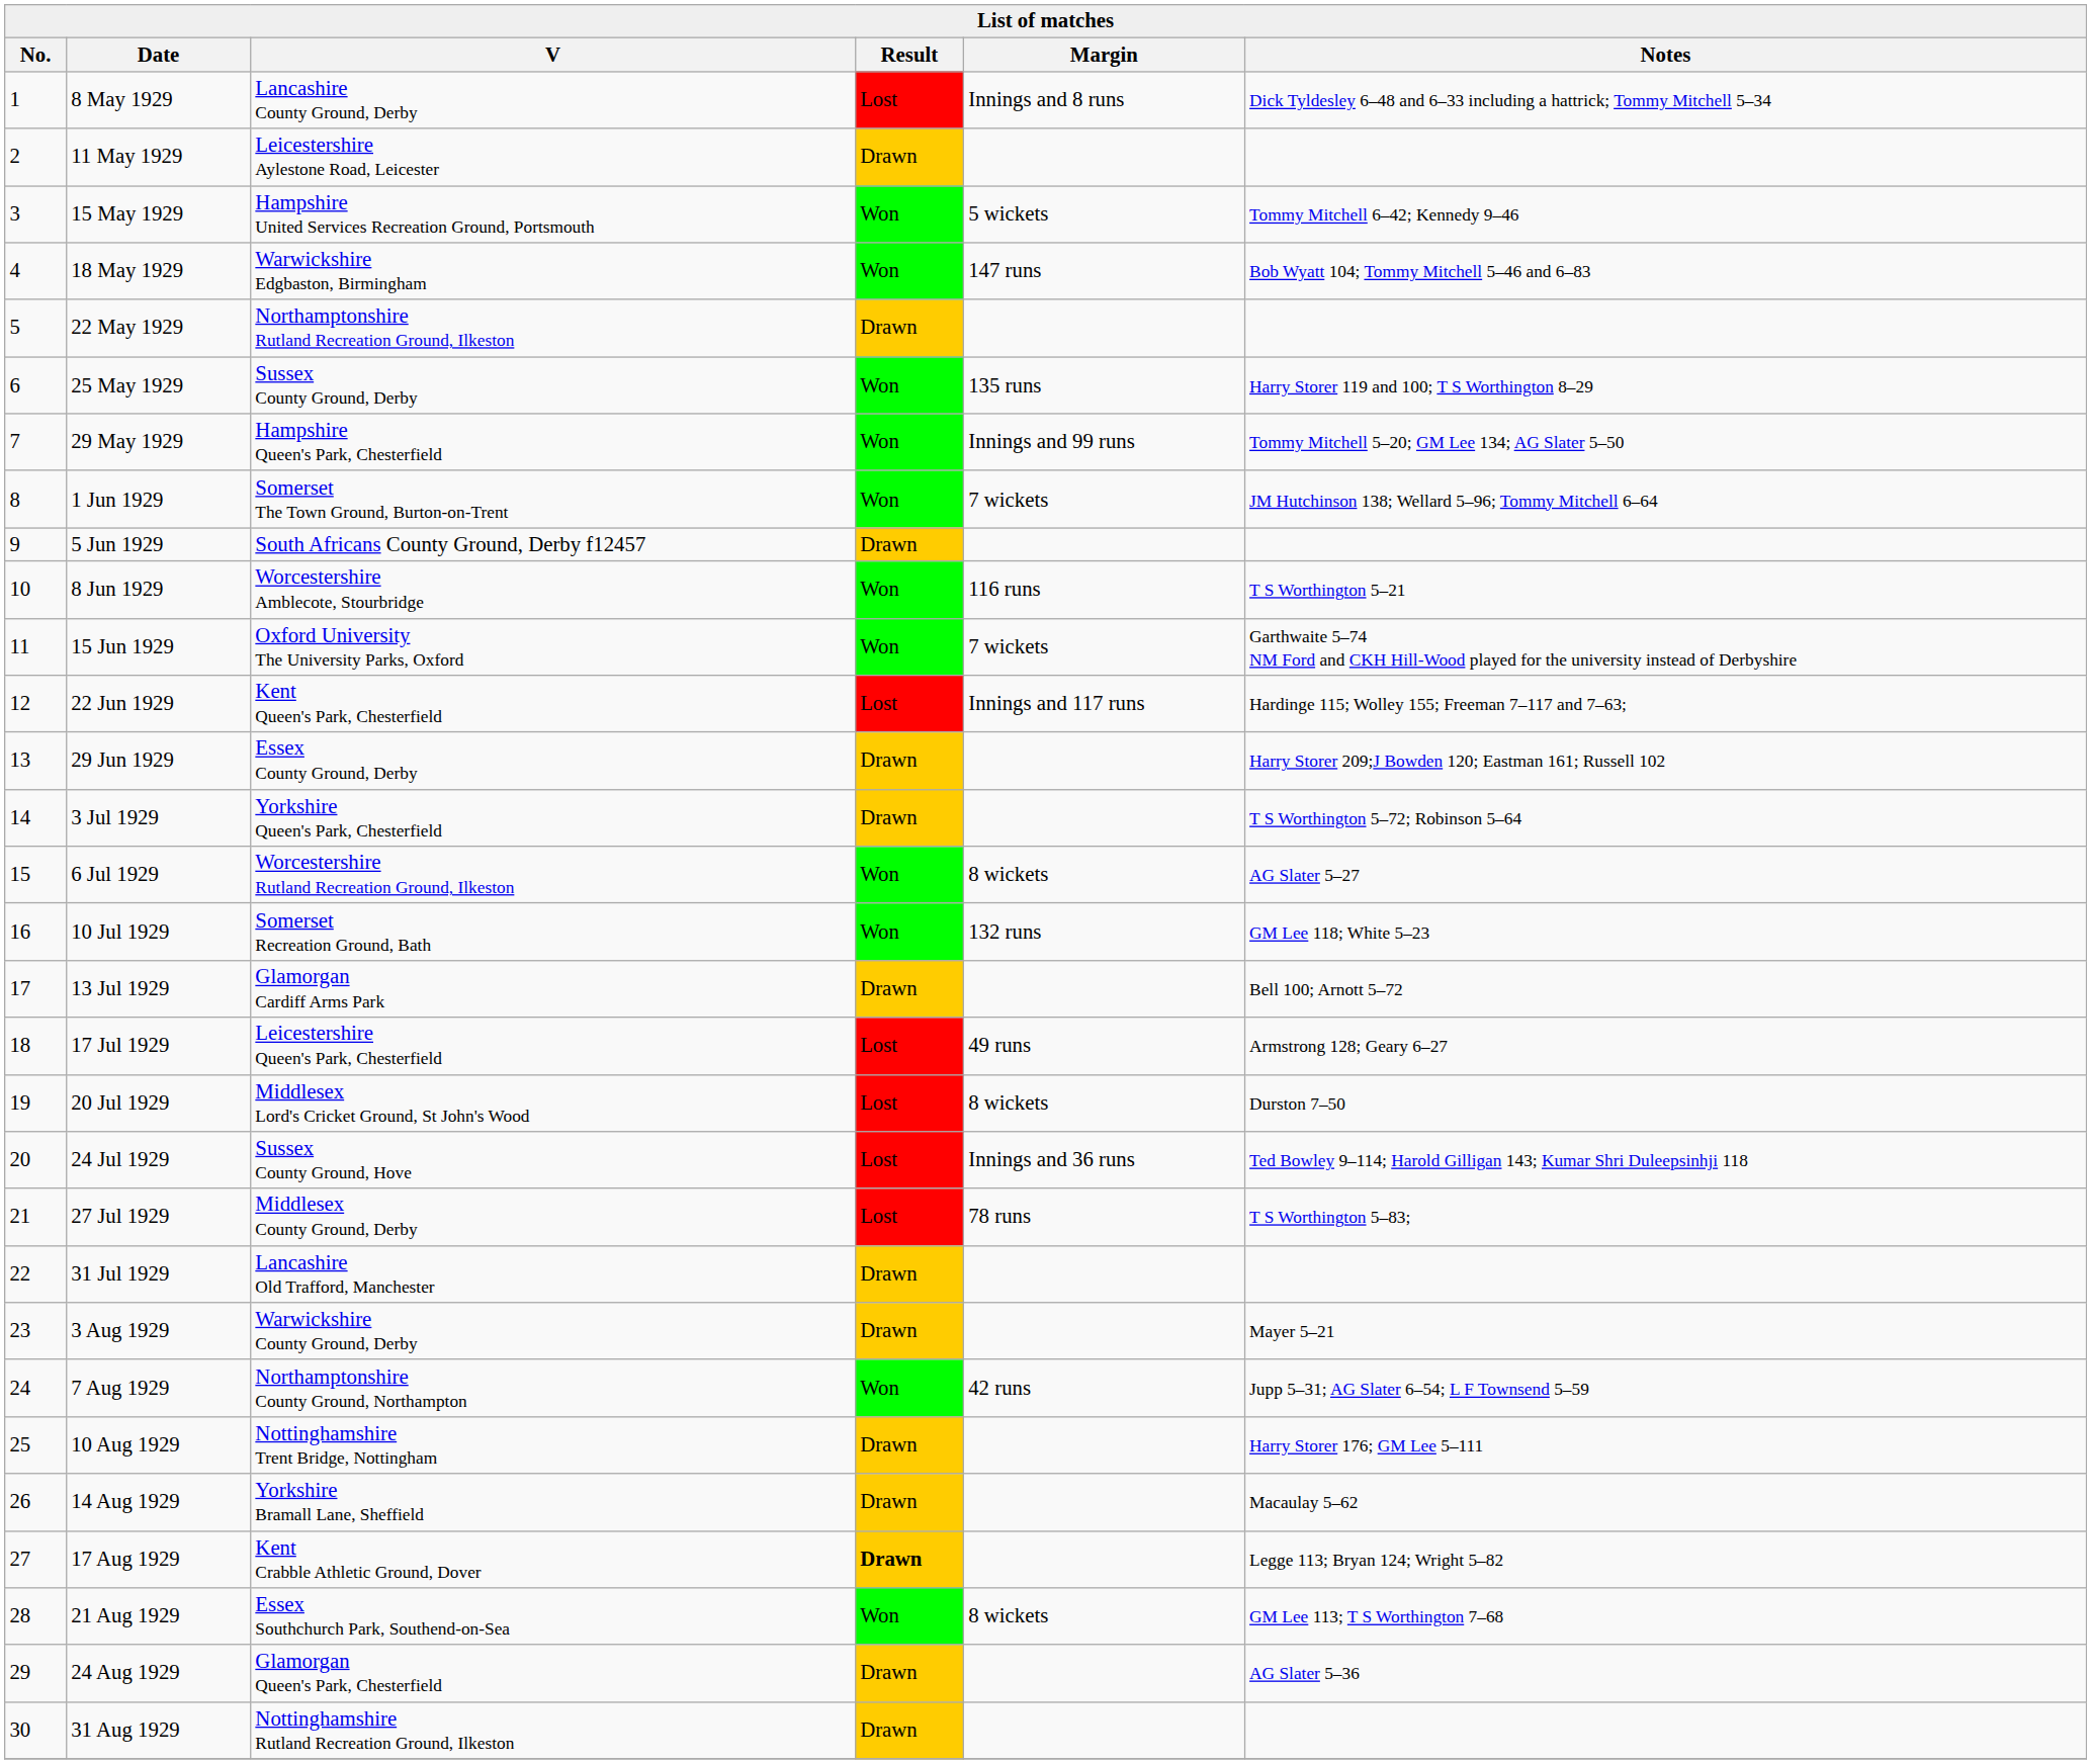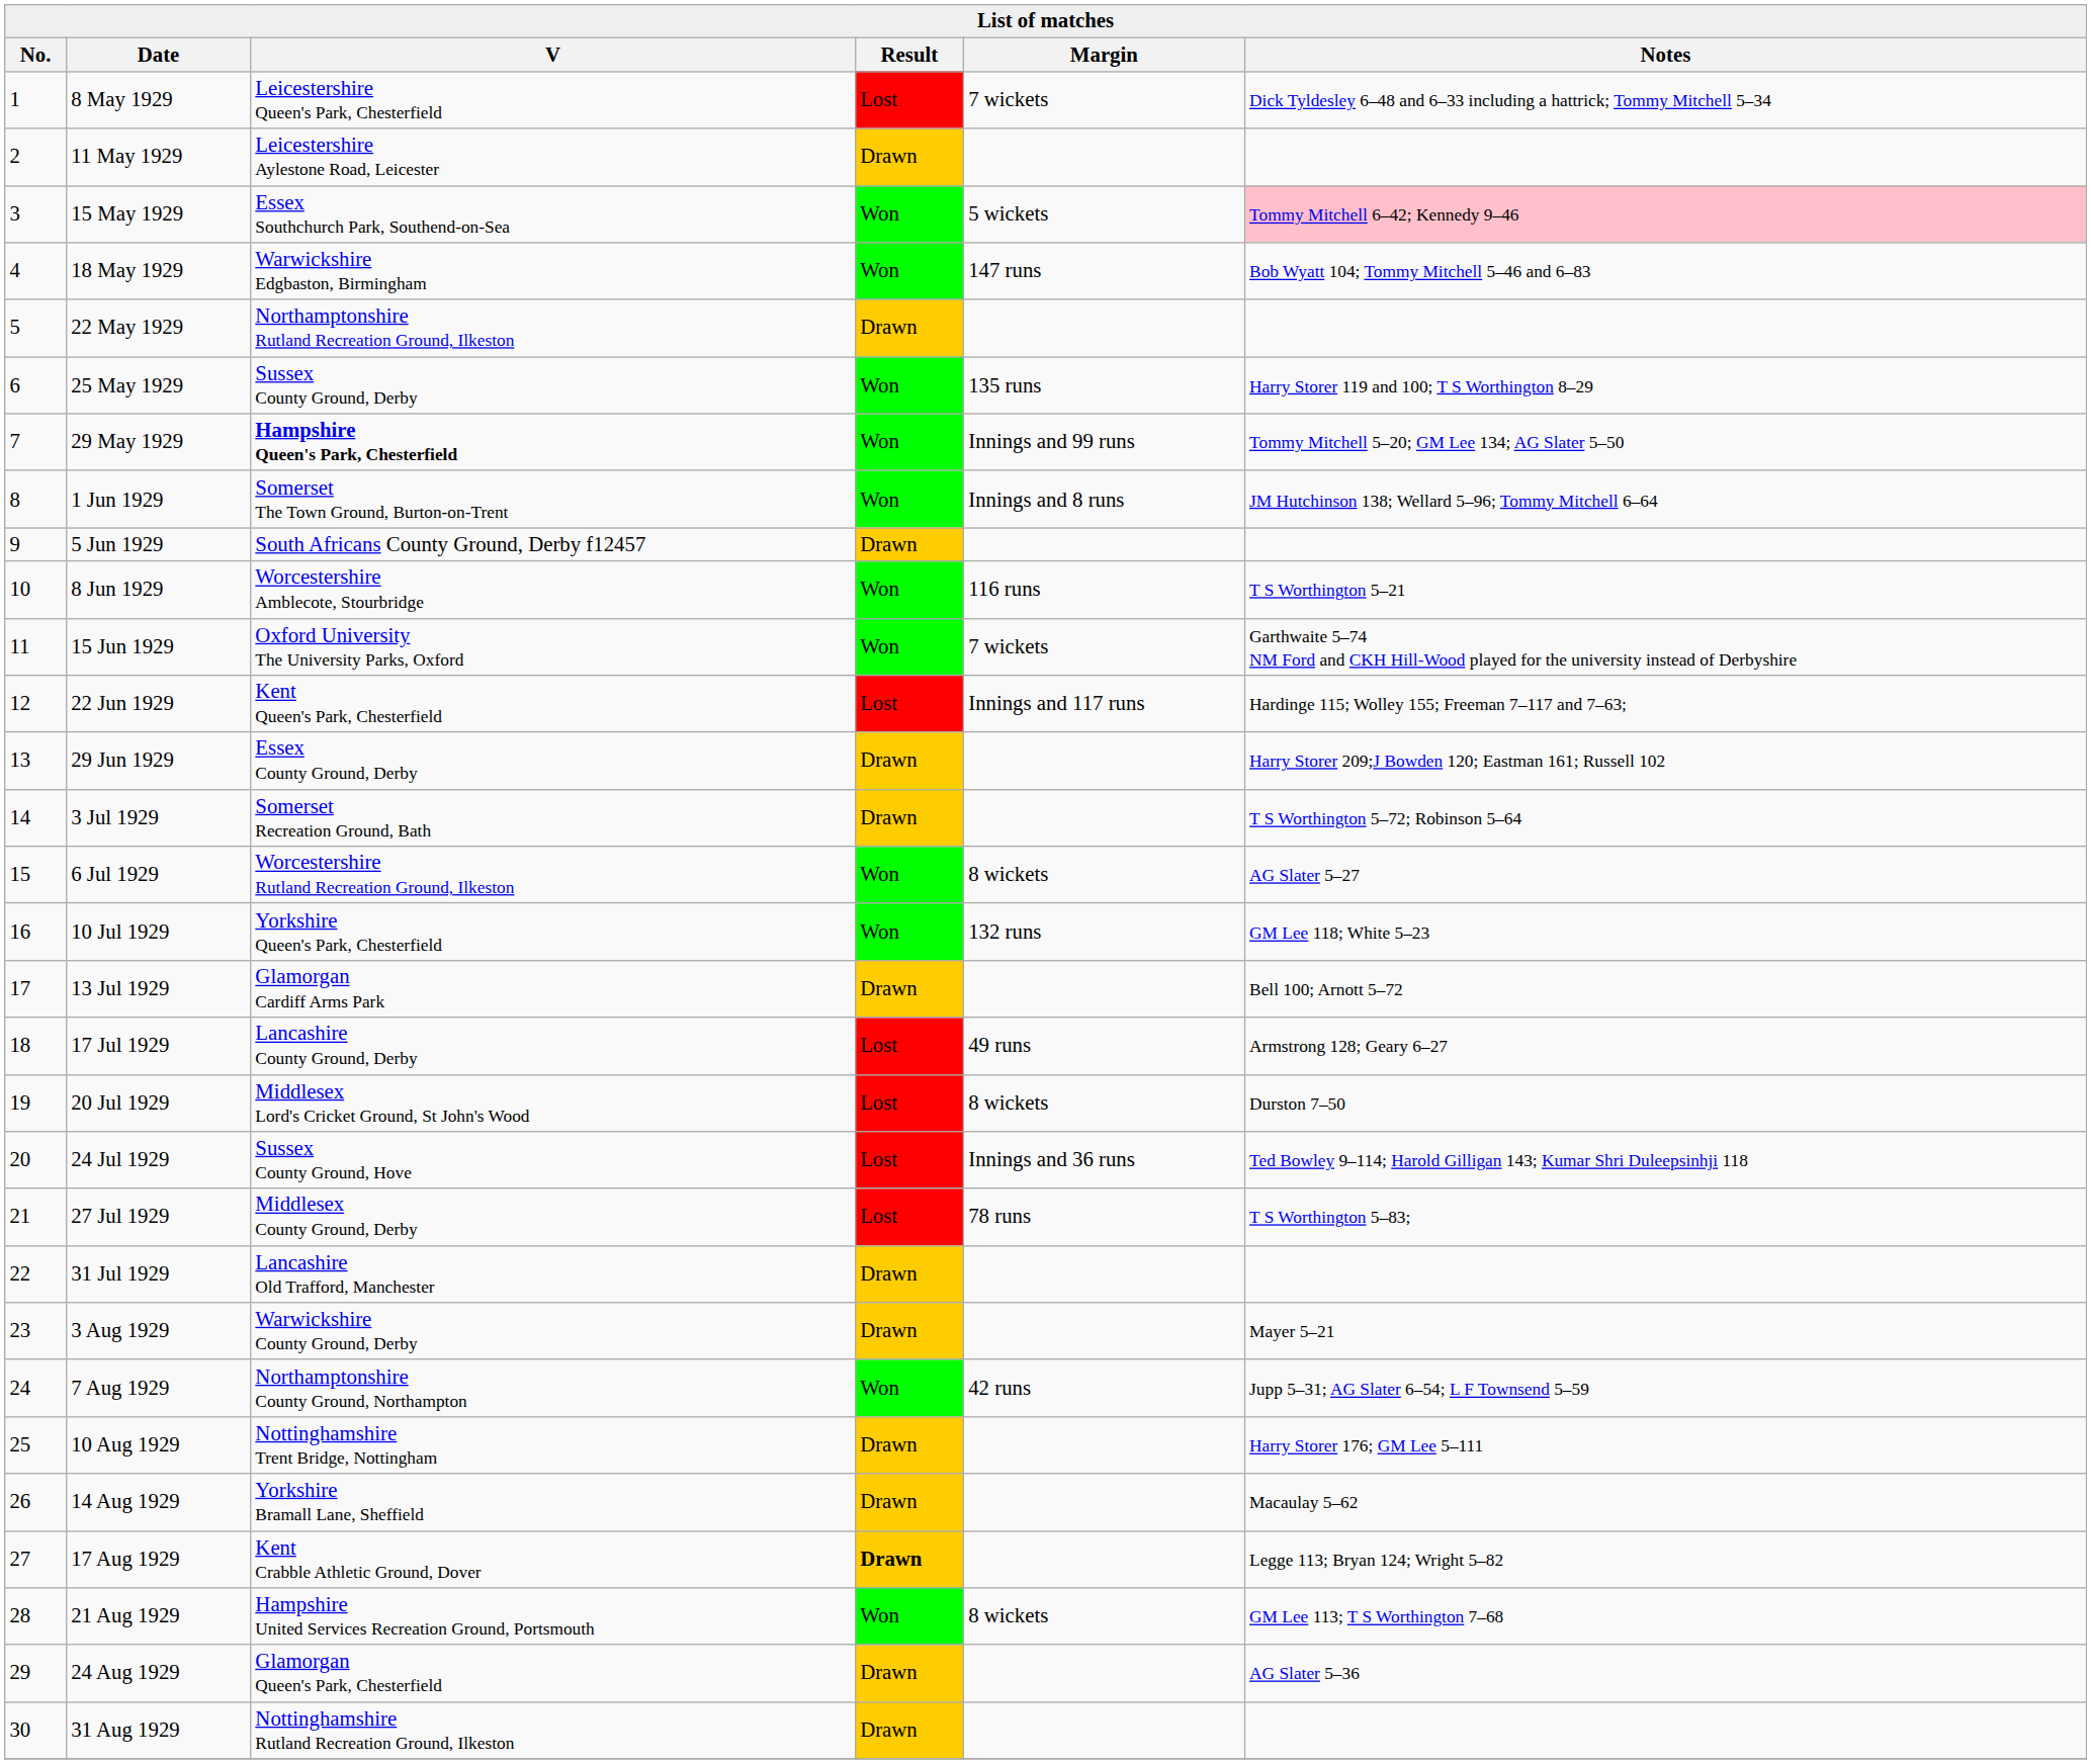 <table class="wikitable" style="width:100%;">
 <tr>
 <th style="background:#efefef;" colspan="6">List of matches</th>
 </tr>
 <tr style="background:#efefef;">
 <th>No.</th>
 <th>Date</th>
 <th>V</th>
 <th>Result</th>
 <th>Margin</th>
 <th>Notes</th>
 </tr>
 <tr>
 <td>1</td>
 <td>8 May 1929</td>
-<td><a href='#'>Lancashire</a> <br><small> County Ground, Derby </small></td>
+<td><a href='#'>Leicestershire</a><br><small> Queen's Park, Chesterfield </small></td>
 <td style="background:#f00;">Lost</td>
-<td>Innings and 8 runs</td>
+<td>7 wickets</td>
 <td><small> <a href='#'>Dick Tyldesley</a> 6–48 and 6–33 including a hattrick; <a href='#'>Tommy Mitchell</a> 5–34   </small></td>
 </tr>
 <tr>
 <td>2</td>
 <td>11 May 1929</td>
 <td><a href='#'>Leicestershire</a><br><small> Aylestone Road, Leicester </small></td>
 <td bgcolor="#FFCC00">Drawn</td>
 <td></td>
 <td><small>  </small></td>
 </tr>
 <tr>
 <td>3</td>
 <td>15 May 1929</td>
-<td><a href='#'>Hampshire</a><br><small> United Services Recreation Ground, Portsmouth </small></td>
+<td><a href='#'>Essex</a>  <br><small> Southchurch Park, Southend-on-Sea </small></td>
 <td style="background:#0f0;">Won</td>
 <td>5 wickets</td>
-<td><small> <a href='#'>Tommy Mitchell</a> 6–42; Kennedy 9–46   </small></td>
+<td style="background: pink;"><small> <a href='#'>Tommy Mitchell</a> 6–42; Kennedy 9–46   </small></td>
 </tr>
 <tr>
 <td>4</td>
 <td>18 May 1929</td>
 <td><a href='#'>Warwickshire</a> <br><small>Edgbaston, Birmingham </small></td>
 <td style="background:#0f0;">Won</td>
 <td>147 runs</td>
 <td><small> <a href='#'>Bob Wyatt</a> 104; <a href='#'>Tommy Mitchell</a> 5–46 and 6–83   </small></td>
 </tr>
 <tr>
 <td>5</td>
 <td>22 May 1929</td>
 <td><a href='#'>Northamptonshire</a> <br><small> <a href='#'>Rutland Recreation Ground, Ilkeston</a> </small></td>
 <td bgcolor="#FFCC00">Drawn</td>
 <td></td>
 <td><small>    </small></td>
 </tr>
 <tr>
 <td>6</td>
 <td>25 May 1929</td>
 <td><a href='#'>Sussex</a>  <br><small> County Ground, Derby </small></td>
 <td style="background:#0f0;">Won</td>
 <td>135 runs</td>
 <td><small> <a href='#'>Harry Storer</a> 119 and 100; <a href='#'>T S Worthington</a> 8–29  </small></td>
 </tr>
 <tr>
 <td>7</td>
 <td>29 May 1929</td>
-<td><a href='#'>Hampshire</a><br><small> Queen's Park, Chesterfield </small></td>
+<td><strong><a href='#'>Hampshire</a><br><small> Queen's Park, Chesterfield </small></strong></td>
 <td style="background:#0f0;">Won</td>
 <td>Innings and 99 runs</td>
 <td><small> <a href='#'>Tommy Mitchell</a> 5–20; <a href='#'>GM Lee</a> 134; <a href='#'>AG Slater</a> 5–50   </small></td>
 </tr>
 <tr>
 <td>8</td>
 <td>1 Jun 1929</td>
 <td><a href='#'>Somerset</a><br><small> The Town Ground, Burton-on-Trent </small></td>
 <td style="background:#0f0;">Won</td>
-<td>7 wickets</td>
+<td>Innings and 8 runs</td>
 <td><small> <a href='#'>JM Hutchinson</a> 138; Wellard 5–96; <a href='#'>Tommy Mitchell</a> 6–64  </small></td>
 </tr>
 <tr>
 <td>9</td>
 <td>5 Jun 1929</td>
 <td><a href='#'>South Africans</a> County Ground, Derby f12457</td>
 <td bgcolor="#FFCC00">Drawn</td>
 <td></td>
 <td><small>    </small></td>
 </tr>
 <tr>
 <td>10</td>
 <td>8 Jun 1929</td>
 <td><a href='#'>Worcestershire</a><br><small> Amblecote, Stourbridge </small></td>
 <td style="background:#0f0;">Won</td>
 <td>116 runs</td>
 <td><small> <a href='#'>T S Worthington</a> 5–21   </small></td>
 </tr>
 <tr>
 <td>11</td>
 <td>15 Jun 1929</td>
 <td><a href='#'>Oxford University</a>  <br> <small> The University Parks, Oxford </small></td>
 <td style="background:#0f0;">Won</td>
 <td>7 wickets</td>
 <td><small> Garthwaite 5–74<br> <a href='#'>NM Ford</a> and <a href='#'>CKH Hill-Wood</a> played for the university instead of Derbyshire </small></td>
 </tr>
 <tr>
 <td>12</td>
 <td>22 Jun 1929</td>
 <td><a href='#'>Kent</a> <br><small>Queen's Park, Chesterfield </small></td>
 <td style="background:#f00;">Lost</td>
 <td>Innings and 117 runs</td>
 <td><small> Hardinge 115; Wolley 155; Freeman 7–117 and 7–63;   </small></td>
 </tr>
 <tr>
 <td>13</td>
 <td>29 Jun 1929</td>
 <td><a href='#'>Essex</a>  <br><small> County Ground, Derby </small></td>
 <td bgcolor="#FFCC00">Drawn</td>
 <td></td>
 <td><small> <a href='#'>Harry Storer</a> 209;<a href='#'>J Bowden</a> 120; Eastman 161; Russell 102   </small></td>
 </tr>
 <tr>
 <td>14</td>
 <td>3 Jul 1929</td>
-<td><a href='#'>Yorkshire</a><br><small> Queen's Park, Chesterfield </small></td>
+<td><a href='#'>Somerset</a><br><small> Recreation Ground, Bath </small></td>
 <td bgcolor="#FFCC00">Drawn</td>
 <td></td>
 <td><small> <a href='#'>T S Worthington</a> 5–72; Robinson 5–64   </small></td>
 </tr>
 <tr>
 <td>15</td>
 <td>6 Jul 1929</td>
 <td><a href='#'>Worcestershire</a><br><small> <a href='#'>Rutland Recreation Ground, Ilkeston</a> </small></td>
 <td style="background:#0f0;">Won</td>
 <td>8 wickets</td>
 <td><small> <a href='#'>AG Slater</a> 5–27   </small></td>
 </tr>
 <tr>
 <td>16</td>
 <td>10 Jul 1929</td>
-<td><a href='#'>Somerset</a><br><small> Recreation Ground, Bath </small></td>
+<td><a href='#'>Yorkshire</a><br><small> Queen's Park, Chesterfield </small></td>
 <td style="background:#0f0;">Won</td>
 <td>132 runs</td>
 <td><small> <a href='#'>GM Lee</a> 118; White 5–23  </small></td>
 </tr>
 <tr>
 <td>17</td>
 <td>13 Jul 1929</td>
 <td><a href='#'>Glamorgan</a> <br> <small> Cardiff Arms Park </small></td>
 <td bgcolor="#FFCC00">Drawn</td>
 <td></td>
 <td><small> Bell 100; Arnott 5–72   </small></td>
 </tr>
 <tr>
 <td>18</td>
 <td>17 Jul 1929</td>
-<td><a href='#'>Leicestershire</a><br><small> Queen's Park, Chesterfield </small></td>
+<td><a href='#'>Lancashire</a> <br><small> County Ground, Derby </small></td>
 <td style="background:#f00;">Lost</td>
 <td>49 runs</td>
 <td><small> Armstrong 128; Geary 6–27   </small></td>
 </tr>
 <tr>
 <td>19</td>
 <td>20 Jul 1929</td>
 <td><a href='#'>Middlesex</a>   <br><small> Lord's Cricket Ground, St John's Wood </small></td>
 <td style="background:#f00;">Lost</td>
 <td>8 wickets</td>
 <td><small> Durston 7–50   </small></td>
 </tr>
 <tr>
 <td>20</td>
 <td>24 Jul 1929</td>
 <td><a href='#'>Sussex</a>  <br><small> County Ground, Hove </small></td>
 <td style="background:#f00;">Lost</td>
 <td>Innings and 36 runs</td>
 <td><small> <a href='#'>Ted Bowley</a> 9–114; <a href='#'>Harold Gilligan</a> 143; <a href='#'>Kumar Shri Duleepsinhji</a> 118   </small></td>
 </tr>
 <tr>
 <td>21</td>
 <td>27 Jul 1929</td>
 <td><a href='#'>Middlesex</a>   <br><small>County Ground, Derby </small></td>
 <td style="background:#f00;">Lost</td>
 <td>78 runs</td>
 <td><small> <a href='#'>T S Worthington</a> 5–83;   </small></td>
 </tr>
 <tr>
 <td>22</td>
 <td>31 Jul 1929</td>
 <td><a href='#'>Lancashire</a> <br><small> Old Trafford, Manchester </small></td>
 <td bgcolor="#FFCC00">Drawn</td>
 <td></td>
 <td><small>    </small></td>
 </tr>
 <tr>
 <td>23</td>
 <td>3 Aug 1929</td>
 <td><a href='#'>Warwickshire</a> <br><small> County Ground, Derby </small></td>
 <td bgcolor="#FFCC00">Drawn</td>
 <td></td>
 <td><small> Mayer 5–21   </small></td>
 </tr>
 <tr>
 <td>24</td>
 <td>7 Aug 1929</td>
 <td><a href='#'>Northamptonshire</a> <br><small> County Ground, Northampton </small></td>
 <td style="background:#0f0;">Won</td>
 <td>42 runs</td>
 <td><small> Jupp 5–31; <a href='#'>AG Slater</a> 6–54; <a href='#'>L F Townsend</a> 5–59  </small></td>
 </tr>
 <tr>
 <td>25</td>
 <td>10 Aug 1929</td>
 <td><a href='#'>Nottinghamshire</a> <br><small> Trent Bridge, Nottingham </small></td>
 <td bgcolor="#FFCC00">Drawn</td>
 <td></td>
 <td><small> <a href='#'>Harry Storer</a> 176; <a href='#'>GM Lee</a> 5–111    </small></td>
 </tr>
 <tr>
 <td>26</td>
 <td>14 Aug 1929</td>
 <td><a href='#'>Yorkshire</a><br><small> Bramall Lane, Sheffield </small></td>
 <td bgcolor="#FFCC00">Drawn</td>
 <td></td>
 <td><small> Macaulay 5–62   </small></td>
 </tr>
 <tr>
 <td>27</td>
 <td>17 Aug 1929</td>
 <td><a href='#'>Kent</a> <br><small> Crabble Athletic Ground, Dover </small></td>
 <td bgcolor="#FFCC00"><strong>Drawn</strong></td>
 <td></td>
 <td><small> Legge 113; Bryan 124; Wright 5–82  </small></td>
 </tr>
 <tr>
 <td>28</td>
 <td>21 Aug 1929</td>
-<td><a href='#'>Essex</a>  <br><small> Southchurch Park, Southend-on-Sea </small></td>
+<td><a href='#'>Hampshire</a><br><small> United Services Recreation Ground, Portsmouth </small></td>
 <td style="background:#0f0;">Won</td>
 <td>8 wickets</td>
 <td><small> <a href='#'>GM Lee</a> 113; <a href='#'>T S Worthington</a> 7–68   </small></td>
 </tr>
 <tr>
 <td>29</td>
 <td>24 Aug 1929</td>
 <td><a href='#'>Glamorgan</a> <br> <small> Queen's Park, Chesterfield </small></td>
 <td bgcolor="#FFCC00">Drawn</td>
 <td></td>
 <td><small> <a href='#'>AG Slater</a> 5–36  </small></td>
 </tr>
 <tr>
 <td>30</td>
 <td>31 Aug 1929</td>
 <td><a href='#'>Nottinghamshire</a> <br><small> Rutland Recreation Ground, Ilkeston </small></td>
 <td style="background:#fc0;">Drawn</td>
 <td></td>
 <td></td>
 </tr>
 <tr>
 </tr>
 </table>
